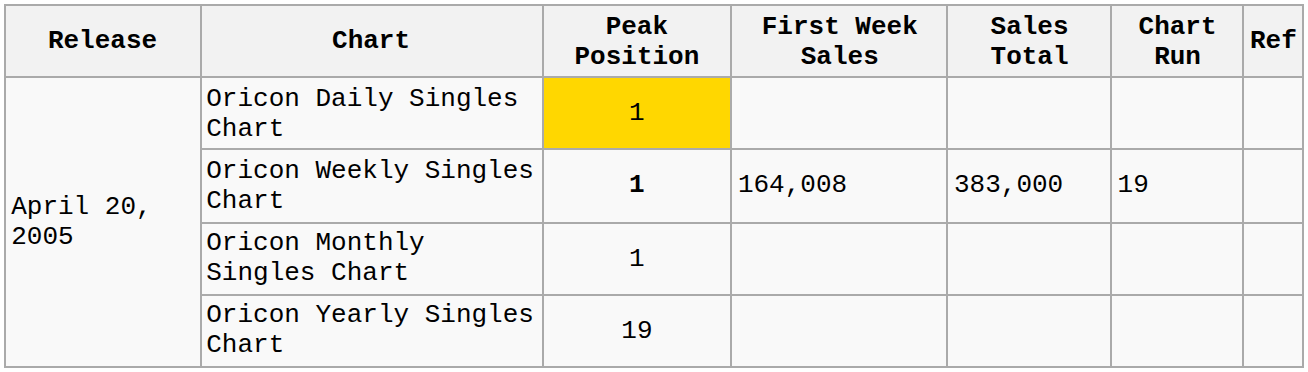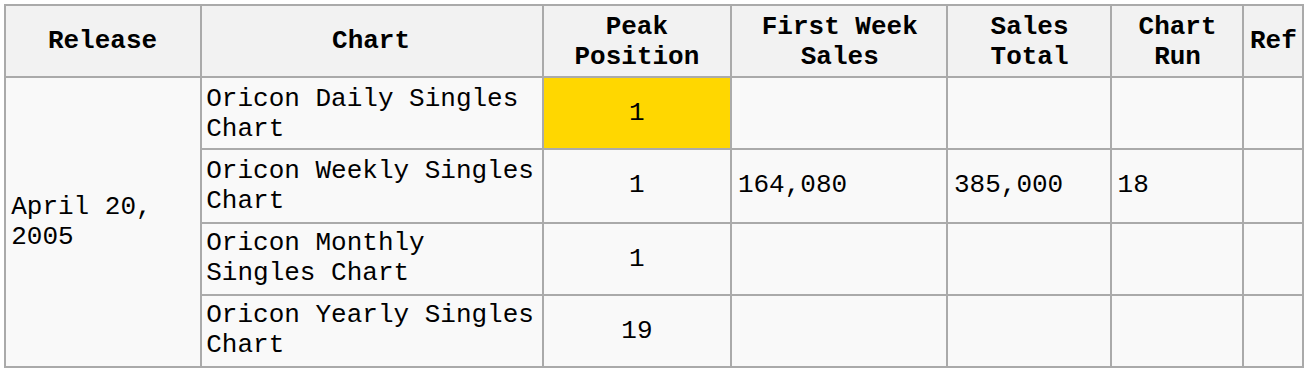 <table class="wikitable" width="650px">
 <tr>
 <th>Release</th>
 <th>Chart</th>
 <th>Peak Position</th>
 <th>First Week Sales</th>
 <th>Sales Total</th>
 <th>Chart Run</th>
 <th>Ref</th>
 </tr>
 <tr>
 <td rowspan="4">April 20, 2005</td>
 <td>Oricon Daily Singles Chart</td>
 <td align="center" style="background: gold;">1</td>
 <td></td>
 <td></td>
 <td></td>
 <td></td>
 </tr>
 <tr>
 <td>Oricon Weekly Singles Chart</td>
-<td align="center"><strong>1</strong></td>
-<td>164,008</td>
-<td>383,000</td>
-<td>19</td>
+<td align="center">1</td>
+<td>164,080</td>
+<td>385,000</td>
+<td>18</td>
 <td></td>
 </tr>
 <tr>
 <td>Oricon Monthly Singles Chart</td>
 <td align="center">1</td>
 <td></td>
 <td></td>
 <td></td>
 <td></td>
 </tr>
 <tr>
 <td>Oricon Yearly Singles Chart</td>
 <td align="center">19</td>
 <td></td>
 <td></td>
 <td></td>
 <td></td>
 </tr>
 </table>
